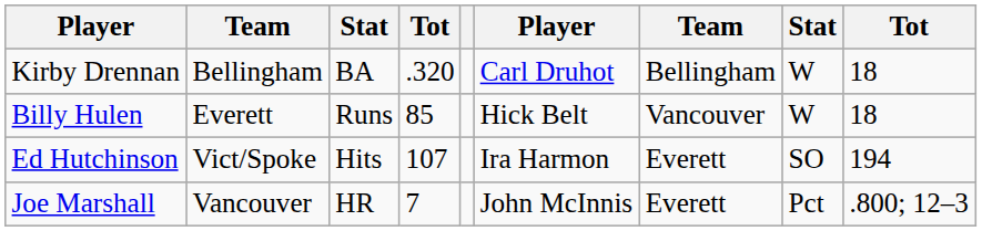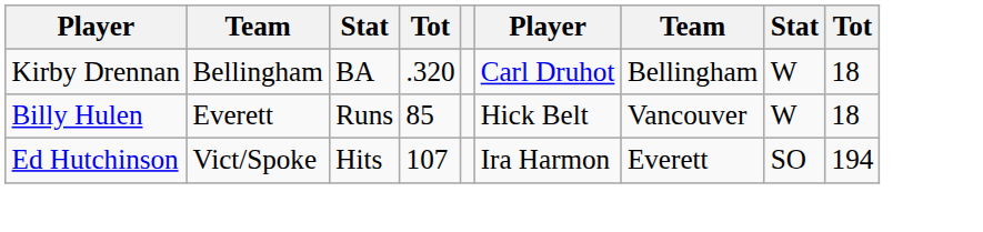 <table class="wikitable">
 <tr>
 <th>Player</th>
 <th>Team</th>
 <th>Stat</th>
 <th>Tot</th>
 <th></th>
 <th>Player</th>
 <th>Team</th>
 <th>Stat</th>
 <th>Tot</th>
 </tr>
 <tr>
 <td>Kirby Drennan</td>
 <td>Bellingham</td>
 <td>BA</td>
 <td>.320</td>
 <td></td>
 <td><a href='#'>Carl Druhot</a></td>
 <td>Bellingham</td>
 <td>W</td>
 <td>18</td>
 </tr>
 <tr>
 <td><a href='#'>Billy Hulen</a></td>
 <td>Everett</td>
 <td>Runs</td>
 <td>85</td>
 <td></td>
 <td>Hick Belt</td>
 <td>Vancouver</td>
 <td>W</td>
 <td>18</td>
 </tr>
 <tr>
 <td><a href='#'>Ed Hutchinson</a></td>
 <td>Vict/Spoke</td>
 <td>Hits</td>
 <td>107</td>
 <td></td>
 <td>Ira Harmon</td>
 <td>Everett</td>
 <td>SO</td>
 <td>194</td>
 </tr>
-<tr>
-<td><a href='#'>Joe Marshall</a></td>
-<td>Vancouver</td>
-<td>HR</td>
-<td>7</td>
-<td></td>
-<td>John McInnis</td>
-<td>Everett</td>
-<td>Pct</td>
-<td>.800; 12–3</td>
-</tr>
 </table>
